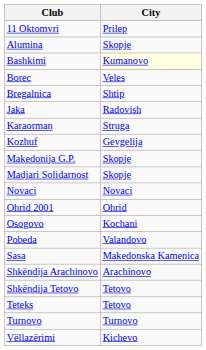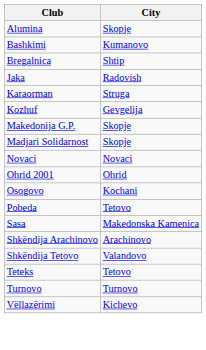 <table class="wikitable">
 <tr>
 <th>Club</th>
 <th>City</th>
-</tr>
-<tr>
-<td><a href='#'>11 Oktomvri</a></td>
-<td><a href='#'>Prilep</a></td>
 </tr>
 <tr>
 <td><a href='#'>Alumina</a></td>
 <td><a href='#'>Skopje</a></td>
 </tr>
 <tr>
 <td><a href='#'>Bashkimi</a></td>
-<td style="background: lightyellow;"><a href='#'>Kumanovo</a></td>
-</tr>
-<tr>
-<td><a href='#'>Borec</a></td>
-<td><a href='#'>Veles</a></td>
+<td><a href='#'>Kumanovo</a></td>
 </tr>
 <tr>
 <td><a href='#'>Bregalnica</a></td>
 <td><a href='#'>Shtip</a></td>
 </tr>
 <tr>
 <td><a href='#'>Jaka</a></td>
 <td><a href='#'>Radovish</a></td>
 </tr>
 <tr>
 <td><a href='#'>Karaorman</a></td>
 <td><a href='#'>Struga</a></td>
 </tr>
 <tr>
 <td><a href='#'>Kozhuf</a></td>
 <td><a href='#'>Gevgelija</a></td>
 </tr>
 <tr>
 <td><a href='#'>Makedonija G.P.</a></td>
 <td><a href='#'>Skopje</a></td>
 </tr>
 <tr>
 <td><a href='#'>Madjari Solidarnost</a></td>
 <td><a href='#'>Skopje</a></td>
 </tr>
 <tr>
 <td><a href='#'>Novaci</a></td>
 <td><a href='#'>Novaci</a></td>
 </tr>
 <tr>
 <td><a href='#'>Ohrid 2001</a></td>
 <td><a href='#'>Ohrid</a></td>
 </tr>
 <tr>
 <td><a href='#'>Osogovo</a></td>
 <td><a href='#'>Kochani</a></td>
 </tr>
 <tr>
 <td><a href='#'>Pobeda</a></td>
-<td><a href='#'>Valandovo</a></td>
+<td><a href='#'>Tetovo</a></td>
 </tr>
 <tr>
 <td><a href='#'>Sasa</a></td>
 <td><a href='#'>Makedonska Kamenica</a></td>
 </tr>
 <tr>
 <td><a href='#'>Shkëndija Arachinovo</a></td>
 <td><a href='#'>Arachinovo</a></td>
 </tr>
 <tr>
 <td><a href='#'>Shkëndija Tetovo</a></td>
-<td><a href='#'>Tetovo</a></td>
+<td><a href='#'>Valandovo</a></td>
 </tr>
 <tr>
 <td><a href='#'>Teteks</a></td>
 <td><a href='#'>Tetovo</a></td>
 </tr>
 <tr>
 <td><a href='#'>Turnovo</a></td>
 <td><a href='#'>Turnovo</a></td>
 </tr>
 <tr>
 <td><a href='#'>Vëllazërimi</a></td>
 <td><a href='#'>Kichevo</a></td>
 </tr>
 </table>
